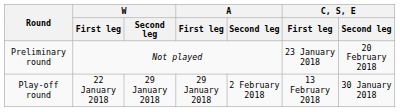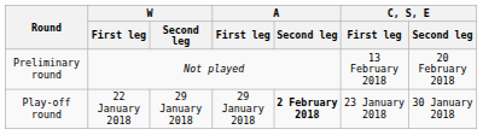 <table class="wikitable" style="text-align:center">
 <tr>
 <th rowspan=2>Round</th>
 <th colspan=2>W</th>
 <th colspan=2>A</th>
 <th colspan=2>C, S, E</th>
 </tr>
 <tr>
 <th>First leg</th>
 <th>Second leg</th>
 <th>First leg</th>
 <th>Second leg</th>
 <th>First leg</th>
 <th>Second leg</th>
 </tr>
 <tr>
 <td>Preliminary round</td>
 <td colspan=4><em>Not played</em></td>
-<td>23 January 2018</td>
+<td>13 February 2018</td>
 <td>20 February 2018</td>
 </tr>
 <tr>
 <td>Play-off round</td>
 <td>22 January 2018</td>
 <td>29 January 2018</td>
 <td>29 January 2018</td>
-<td>2 February 2018</td>
-<td>13 February 2018</td>
+<td><strong>2 February 2018</strong></td>
+<td>23 January 2018</td>
 <td>30 January 2018</td>
 </tr>
 </table>
